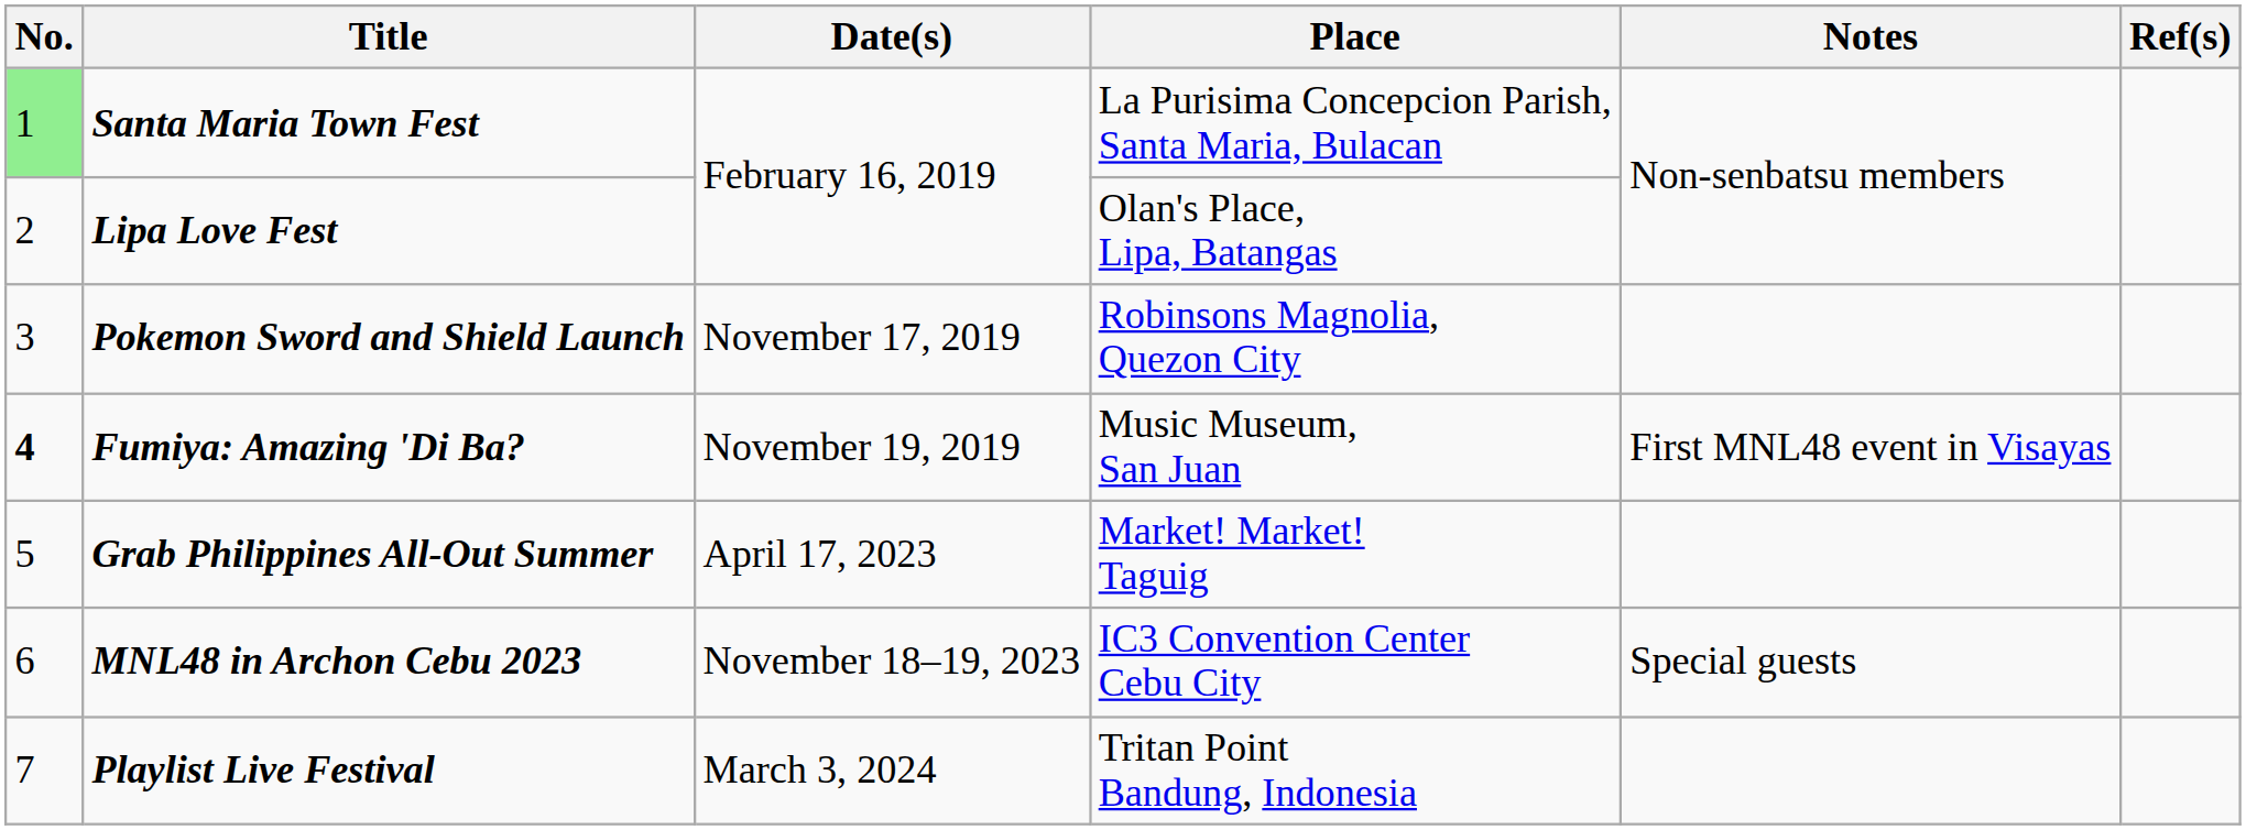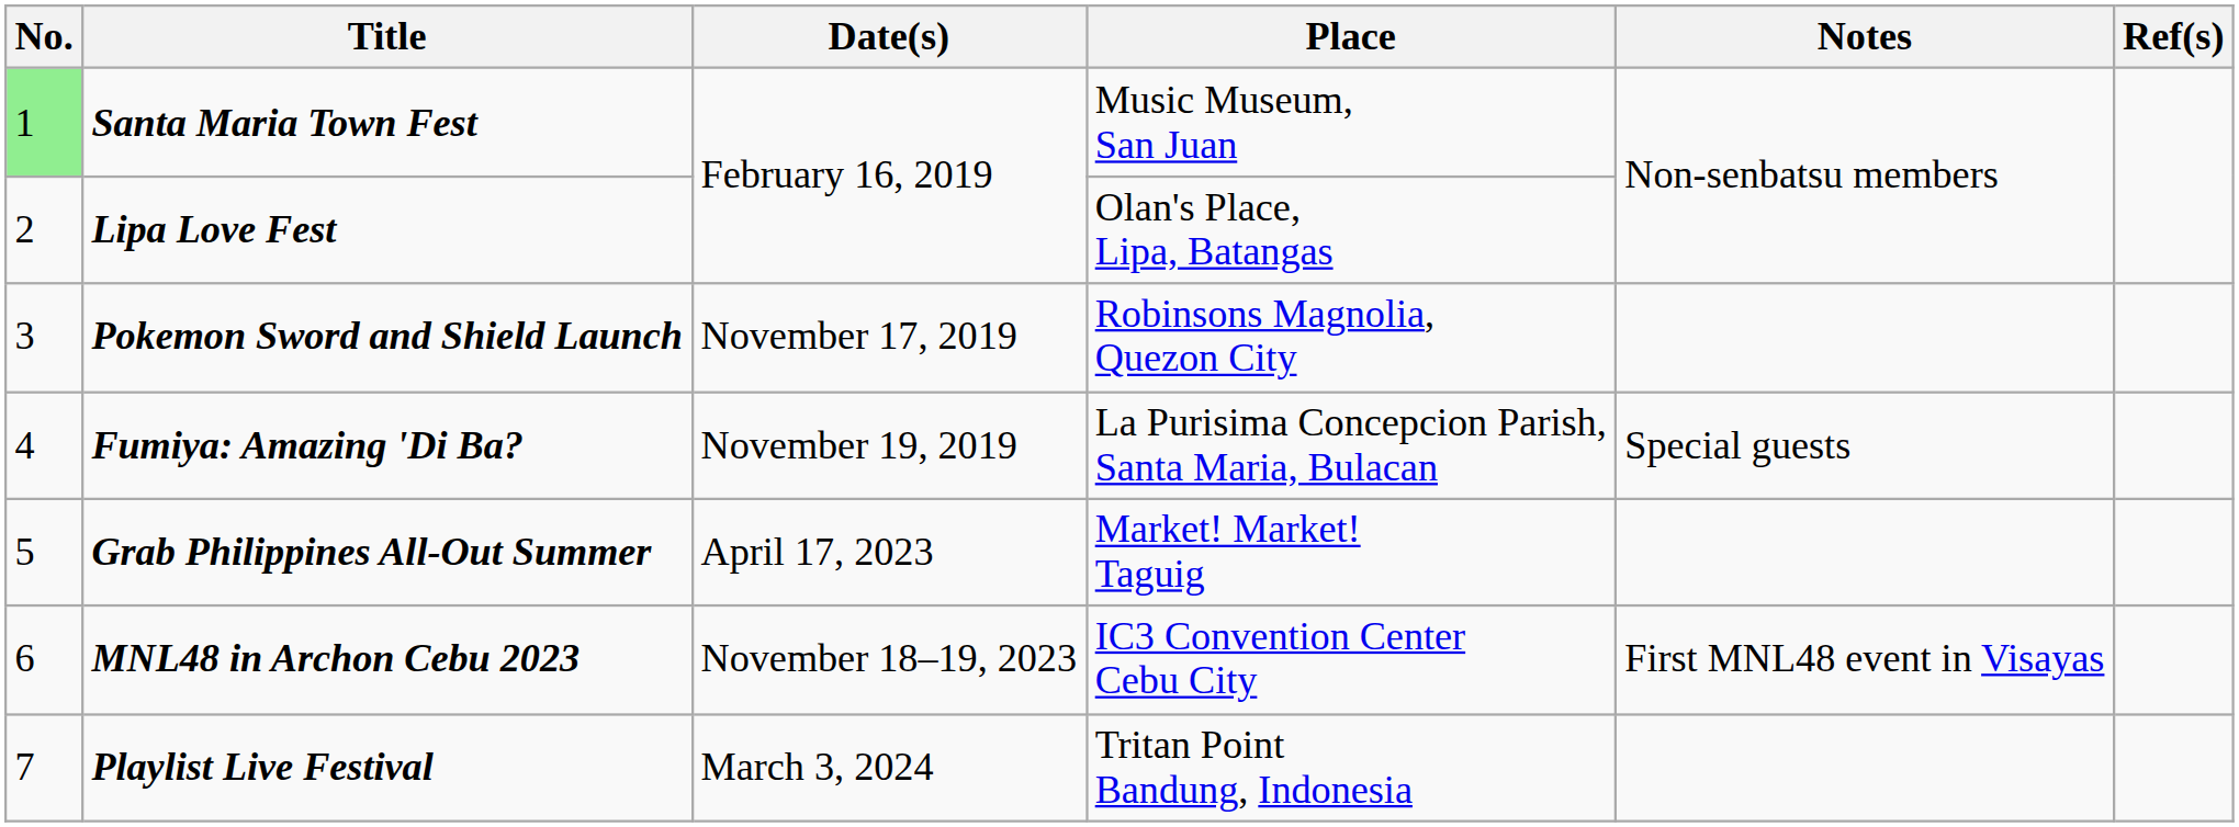 <table class="wikitable">
 <tr>
 <th>No.</th>
 <th>Title</th>
 <th>Date(s)</th>
 <th>Place</th>
 <th>Notes</th>
 <th>Ref(s)</th>
 </tr>
 <tr>
 <td style="background: lightgreen;">1</td>
 <td><strong><em>Santa Maria Town Fest</em></strong></td>
 <td rowspan="2">February 16, 2019</td>
-<td>La Purisima Concepcion Parish,<br><a href='#'>Santa Maria, Bulacan</a></td>
+<td>Music Museum,<br><a href='#'>San Juan</a></td>
 <td rowspan="2">Non-senbatsu members</td>
 <td rowspan="2"></td>
 </tr>
 <tr>
 <td>2</td>
 <td><strong><em>Lipa Love Fest</em></strong></td>
 <td>Olan's Place,<br><a href='#'>Lipa, Batangas</a></td>
 </tr>
 <tr>
 <td>3</td>
 <td><strong><em>Pokemon Sword and Shield Launch</em></strong></td>
 <td>November 17, 2019</td>
 <td><a href='#'>Robinsons Magnolia</a>,<br><a href='#'>Quezon City</a></td>
 <td></td>
 <td></td>
 </tr>
 <tr>
-<td><strong>4</strong></td>
+<td>4</td>
 <td><strong><em>Fumiya: Amazing 'Di Ba?</em></strong></td>
 <td>November 19, 2019</td>
-<td>Music Museum,<br><a href='#'>San Juan</a></td>
-<td>First MNL48 event in <a href='#'>Visayas</a></td>
+<td>La Purisima Concepcion Parish,<br><a href='#'>Santa Maria, Bulacan</a></td>
+<td>Special guests</td>
 <td></td>
 </tr>
 <tr>
 <td>5</td>
 <td><strong><em>Grab Philippines All-Out Summer</em></strong></td>
 <td>April 17, 2023</td>
 <td><a href='#'>Market! Market!</a><br><a href='#'>Taguig</a></td>
 <td></td>
 <td></td>
 </tr>
 <tr>
 <td>6</td>
 <td><strong><em>MNL48 in Archon Cebu 2023</em></strong></td>
 <td>November 18–19, 2023</td>
 <td><a href='#'>IC3 Convention Center</a><br><a href='#'>Cebu City</a></td>
-<td>Special guests</td>
+<td>First MNL48 event in <a href='#'>Visayas</a></td>
 <td></td>
 </tr>
 <tr>
 <td>7</td>
 <td><strong><em>Playlist Live Festival </em></strong></td>
 <td>March 3, 2024</td>
 <td>Tritan Point<br><a href='#'>Bandung</a>, <a href='#'>Indonesia</a></td>
 <td></td>
 <td></td>
 </tr>
 </table>
